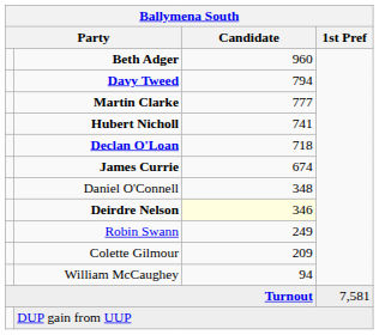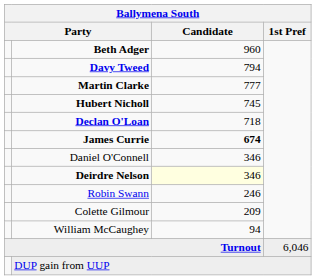 <table class="wikitable">
 <tr>
 <th colspan="4" align="center"><a href='#'>Ballymena South</a></th>
 </tr>
 <tr>
 <th colspan="2" align="center" width=200>Party</th>
 <th width=150>Candidate</th>
 <th width=60>1st Pref</th>
 </tr>
 <tr>
 <td></td>
 <td align="right"><strong>Beth Adger</strong></td>
 <td align="right">960</td>
 </tr>
 <tr>
 <td></td>
 <td align="right"><strong><a href='#'>Davy Tweed</a></strong></td>
 <td align="right">794</td>
 </tr>
 <tr>
 <td></td>
 <td align="right"><strong>Martin Clarke</strong></td>
 <td align="right">777</td>
 </tr>
 <tr>
 <td></td>
 <td align="right"><strong>Hubert Nicholl</strong></td>
-<td align="right">741</td>
+<td align="right">745</td>
 </tr>
 <tr>
 <td></td>
 <td align="right"><strong><a href='#'>Declan O'Loan</a></strong></td>
 <td align="right">718</td>
 </tr>
 <tr>
 <td></td>
 <td align="right"><strong>James Currie</strong></td>
-<td align="right">674</td>
+<td align="right"><strong>674</strong></td>
 </tr>
 <tr>
 <td></td>
 <td align="right">Daniel O'Connell</td>
-<td align="right">348</td>
+<td align="right">346</td>
 </tr>
 <tr>
 <td></td>
 <td align="right"><strong>Deirdre Nelson</strong></td>
 <td align="right" style="background: lightyellow;">346</td>
 </tr>
 <tr>
 <td></td>
 <td align="right"><a href='#'>Robin Swann</a></td>
-<td align="right">249</td>
+<td align="right">246</td>
 </tr>
 <tr>
 <td></td>
 <td align="right">Colette Gilmour</td>
 <td align="right">209</td>
 </tr>
 <tr>
 <td></td>
 <td align="right">William McCaughey</td>
 <td align="right">94</td>
 </tr>
 <tr bgcolor="EEEEEE">
 <td colspan=3 align="right"><strong><a href='#'>Turnout</a></strong></td>
-<td align="right">7,581</td>
+<td align="right">6,046</td>
 </tr>
 <tr>
 <td bgcolor=></td>
 <td colspan=3 bgcolor="EEEEEE"><a href='#'>DUP</a> gain from <a href='#'>UUP</a></td>
 </tr>
 </table>
